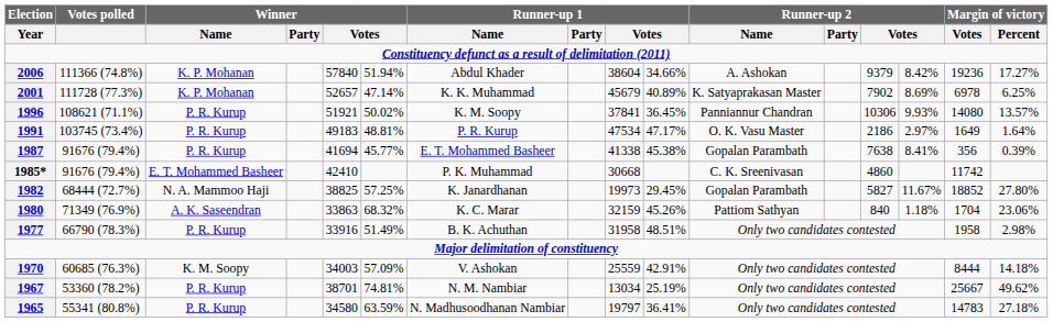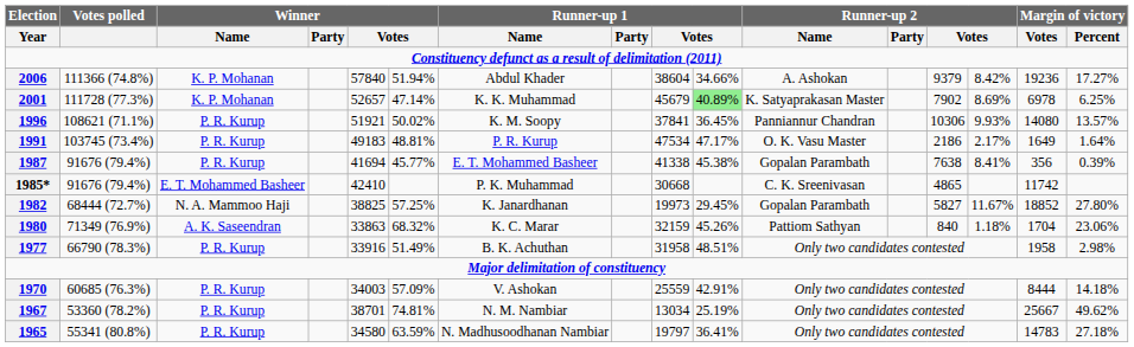 <table class="wikitable sortable" style="text-align:center;font-size:95%;line-height:16px">
 <tr>
 <th style="background-color:#666666; color:white">Election</th>
 <th style="background-color:#666666; color:white">Votes polled</th>
 <th style="background-color:#666666; color:white" colspan=4>Winner</th>
 <th style="background-color:#666666; color:white" colspan=4>Runner-up 1</th>
 <th style="background-color:#666666; color:white" colspan=4>Runner-up 2</th>
 <th style="background-color:#666666; color:white" colspan="2">Margin of victory</th>
 </tr>
 <tr>
 <th>Year</th>
 <th></th>
 <th>Name</th>
 <th>Party</th>
 <th colspan="2">Votes</th>
 <th>Name</th>
 <th>Party</th>
 <th colspan="2">Votes</th>
 <th>Name</th>
 <th>Party</th>
 <th colspan="2">Votes</th>
 <th>Votes</th>
 <th>Percent</th>
 </tr>
 <tr>
 <td colspan =17><a href='#'><strong><em>Constituency defunct as a result of delimitation (2011)</em></strong></a></td>
 </tr>
 <tr>
 <th><a href='#'>2006</a></th>
 <td>111366 (74.8%)</td>
 <td><a href='#'>K. P. Mohanan</a></td>
 <td></td>
 <td>57840</td>
 <td>51.94%</td>
 <td>Abdul Khader</td>
 <td></td>
 <td>38604</td>
 <td>34.66%</td>
 <td>A. Ashokan</td>
 <td></td>
 <td>9379</td>
 <td>8.42%</td>
 <td>19236</td>
 <td>17.27%</td>
 </tr>
 <tr>
 <th><a href='#'>2001</a></th>
 <td>111728 (77.3%)</td>
 <td><a href='#'>K. P. Mohanan</a></td>
 <td></td>
 <td>52657</td>
 <td>47.14%</td>
 <td>K. K. Muhammad</td>
 <td></td>
 <td>45679</td>
-<td>40.89%</td>
+<td style="background: lightgreen;">40.89%</td>
 <td>K. Satyaprakasan Master</td>
 <td></td>
 <td>7902</td>
 <td>8.69%</td>
 <td>6978</td>
 <td>6.25%</td>
 </tr>
 <tr>
 <th><a href='#'>1996</a></th>
 <td>108621 (71.1%)</td>
 <td><a href='#'>P. R. Kurup</a></td>
 <td></td>
 <td>51921</td>
 <td>50.02%</td>
 <td>K. M. Soopy</td>
 <td></td>
 <td>37841</td>
 <td>36.45%</td>
 <td>Panniannur Chandran</td>
 <td></td>
 <td>10306</td>
 <td>9.93%</td>
 <td>14080</td>
 <td>13.57%</td>
 </tr>
 <tr>
 <th><a href='#'>1991</a></th>
 <td>103745 (73.4%)</td>
 <td><a href='#'>P. R. Kurup</a></td>
 <td></td>
 <td>49183</td>
 <td>48.81%</td>
 <td><a href='#'>P. R. Kurup</a></td>
 <td></td>
 <td>47534</td>
 <td>47.17%</td>
 <td>O. K. Vasu Master</td>
 <td></td>
 <td>2186</td>
-<td>2.97%</td>
+<td>2.17%</td>
 <td>1649</td>
 <td>1.64%</td>
 </tr>
 <tr>
 <th><a href='#'>1987</a></th>
 <td>91676 (79.4%)</td>
 <td><a href='#'>P. R. Kurup</a></td>
 <td></td>
 <td>41694</td>
 <td>45.77%</td>
 <td><a href='#'>E. T. Mohammed Basheer</a></td>
 <td></td>
 <td>41338</td>
 <td>45.38%</td>
 <td>Gopalan Parambath</td>
 <td></td>
 <td>7638</td>
 <td>8.41%</td>
 <td>356</td>
 <td>0.39%</td>
 </tr>
 <tr>
 <th>1985*</th>
 <td>91676 (79.4%)</td>
 <td><a href='#'>E. T. Mohammed Basheer</a></td>
 <td></td>
 <td>42410</td>
 <td></td>
 <td>P. K. Muhammad</td>
 <td></td>
 <td>30668</td>
 <td></td>
 <td>C. K. Sreenivasan</td>
 <td></td>
-<td>4860</td>
+<td>4865</td>
 <td></td>
 <td>11742</td>
 <td></td>
 </tr>
 <tr>
 <th><a href='#'>1982</a></th>
 <td>68444 (72.7%)</td>
 <td>N. A. Mammoo Haji</td>
 <td></td>
 <td>38825</td>
 <td>57.25%</td>
 <td>K. Janardhanan</td>
 <td></td>
 <td>19973</td>
 <td>29.45%</td>
 <td>Gopalan Parambath</td>
 <td></td>
 <td>5827</td>
 <td>11.67%</td>
 <td>18852</td>
 <td>27.80%</td>
 </tr>
 <tr>
 <th><a href='#'>1980</a></th>
 <td>71349 (76.9%)</td>
 <td><a href='#'>A. K. Saseendran</a></td>
 <td></td>
 <td>33863</td>
 <td>68.32%</td>
 <td>K. C. Marar</td>
 <td></td>
 <td>32159</td>
 <td>45.26%</td>
 <td>Pattiom Sathyan</td>
 <td></td>
 <td>840</td>
 <td>1.18%</td>
 <td>1704</td>
 <td>23.06%</td>
 </tr>
 <tr>
 <th><a href='#'>1977</a></th>
 <td>66790 (78.3%)</td>
 <td><a href='#'>P. R. Kurup</a></td>
 <td></td>
 <td>33916</td>
 <td>51.49%</td>
 <td>B. K. Achuthan</td>
 <td></td>
 <td>31958</td>
 <td>48.51%</td>
 <td colspan=4><em>Only two candidates contested</em></td>
 <td>1958</td>
 <td>2.98%</td>
 </tr>
 <tr>
 <td colspan =17><a href='#'><strong><em>Major delimitation of constituency</em></strong></a></td>
 </tr>
 <tr>
 <th><a href='#'>1970</a></th>
 <td>60685 (76.3%)</td>
-<td>K. M. Soopy</td>
+<td><a href='#'>P. R. Kurup</a></td>
 <td></td>
 <td>34003</td>
 <td>57.09%</td>
 <td>V. Ashokan</td>
 <td></td>
 <td>25559</td>
 <td>42.91%</td>
 <td colspan=4><em>Only two candidates contested</em></td>
 <td>8444</td>
 <td>14.18%</td>
 </tr>
 <tr>
 <th><a href='#'>1967</a></th>
 <td>53360 (78.2%)</td>
 <td><a href='#'>P. R. Kurup</a></td>
 <td></td>
 <td>38701</td>
 <td>74.81%</td>
 <td>N. M. Nambiar</td>
 <td></td>
 <td>13034</td>
 <td>25.19%</td>
 <td colspan=4><em>Only two candidates contested</em></td>
 <td>25667</td>
 <td>49.62%</td>
 </tr>
 <tr>
 <th><a href='#'>1965</a></th>
 <td>55341 (80.8%)</td>
 <td><a href='#'>P. R. Kurup</a></td>
 <td></td>
 <td>34580</td>
 <td>63.59%</td>
 <td>N. Madhusoodhanan Nambiar</td>
 <td></td>
 <td>19797</td>
 <td>36.41%</td>
 <td colspan=4><em>Only two candidates contested</em></td>
 <td>14783</td>
 <td>27.18%</td>
 </tr>
 </table>
